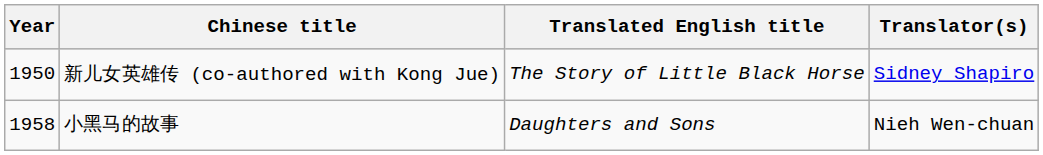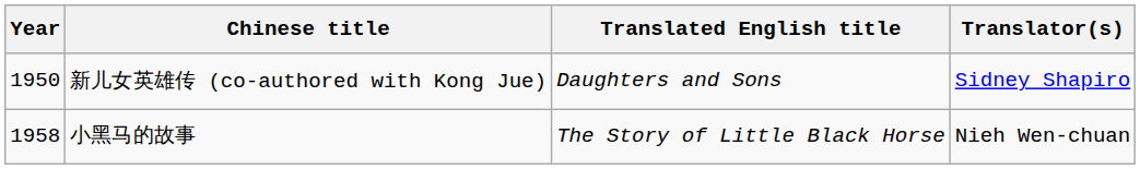 <table class="wikitable" style="height: 100px">
 <tr>
 <th>Year</th>
 <th>Chinese title</th>
 <th>Translated English title</th>
 <th>Translator(s)</th>
 </tr>
 <tr>
 <td>1950</td>
 <td>新儿女英雄传 (co-authored with Kong Jue)</td>
-<td><em>The Story of Little Black Horse</em></td>
+<td><em>Daughters and Sons</em></td>
 <td><a href='#'>Sidney Shapiro</a></td>
 </tr>
 <tr>
 <td>1958</td>
 <td>小黑马的故事</td>
-<td><em>Daughters and Sons</em></td>
+<td><em>The Story of Little Black Horse</em></td>
 <td>Nieh Wen-chuan</td>
 </tr>
 </table>
